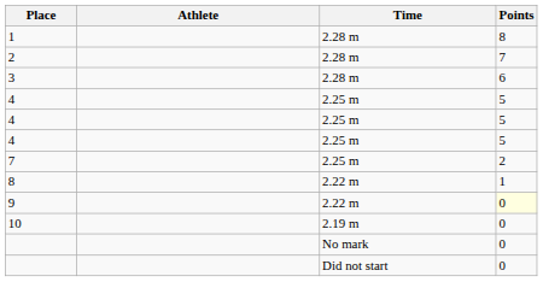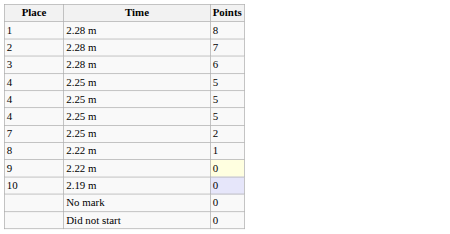 <table class=wikitable>
 <tr>
 <th style="width:5em">Place</th>
-<th style="width:18em">Athlete</th>
 <th style="width:13em">Time</th>
 <th>Points</th>
 </tr>
 <tr>
 <td>1</td>
-<td></td>
 <td>2.28 m</td>
 <td>8</td>
 </tr>
 <tr>
 <td>2</td>
-<td></td>
 <td>2.28 m</td>
 <td>7</td>
 </tr>
 <tr>
 <td>3</td>
-<td></td>
 <td>2.28 m</td>
 <td>6</td>
 </tr>
 <tr>
 <td>4</td>
-<td></td>
 <td>2.25 m</td>
 <td>5</td>
 </tr>
 <tr>
 <td>4</td>
-<td></td>
 <td>2.25 m</td>
 <td>5</td>
 </tr>
 <tr>
 <td>4</td>
-<td></td>
 <td>2.25 m</td>
 <td>5</td>
 </tr>
 <tr>
 <td>7</td>
-<td></td>
 <td>2.25 m</td>
 <td>2</td>
 </tr>
 <tr>
 <td>8</td>
-<td></td>
 <td>2.22 m</td>
 <td>1</td>
 </tr>
 <tr>
 <td>9</td>
-<td></td>
 <td>2.22 m</td>
 <td style="background: lightyellow;">0</td>
 </tr>
 <tr>
 <td>10</td>
-<td></td>
 <td>2.19 m</td>
-<td>0</td>
+<td style="background: lavender;">0</td>
 </tr>
 <tr>
-<td></td>
 <td></td>
 <td>No mark</td>
 <td>0</td>
 </tr>
 <tr>
 <td></td>
-<td></td>
 <td>Did not start</td>
 <td>0</td>
 </tr>
 </table>
